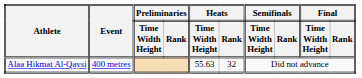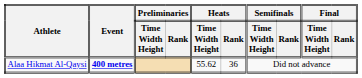 <table class=wikitable style="font-size:90%; border: double;">
 <tr>
 <th rowspan="2" style="border-right:double">Athlete</th>
 <th rowspan="2" style="border-right:double">Event</th>
 <th colspan="2" style="border-right:double; border-bottom:double;">Preliminaries</th>
 <th colspan="2" style="border-right:double; border-bottom:double;">Heats</th>
 <th colspan="2" style="border-right:double; border-bottom:double;">Semifinals</th>
 <th colspan="2" style="border-right:double; border-bottom:double;">Final</th>
 </tr>
 <tr>
 <th>Time<br>Width<br>Height</th>
 <th style="border-right:double">Rank</th>
 <th>Time<br>Width<br>Height</th>
 <th style="border-right:double">Rank</th>
 <th>Time<br>Width<br>Height</th>
 <th style="border-right:double">Rank</th>
 <th>Time<br>Width<br>Height</th>
 <th style="border-right:double">Rank</th>
 </tr>
 <tr style="border-top: double;">
 <td style="border-right:double"><a href='#'>Alaa Hikmat Al-Qaysi</a></td>
-<td style="border-right:double"><a href='#'>400 metres</a></td>
+<td style="border-right:double"><strong><a href='#'>400 metres</a></strong></td>
 <td style="border-right:double" colspan= 2 bgcolor="wheat"></td>
-<td align=center>55.63</td>
-<td align=center style="border-right:double">32</td>
+<td align=center>55.62</td>
+<td align=center style="border-right:double">36</td>
 <td colspan="4" align=center>Did not advance</td>
 </tr>
 </table>
